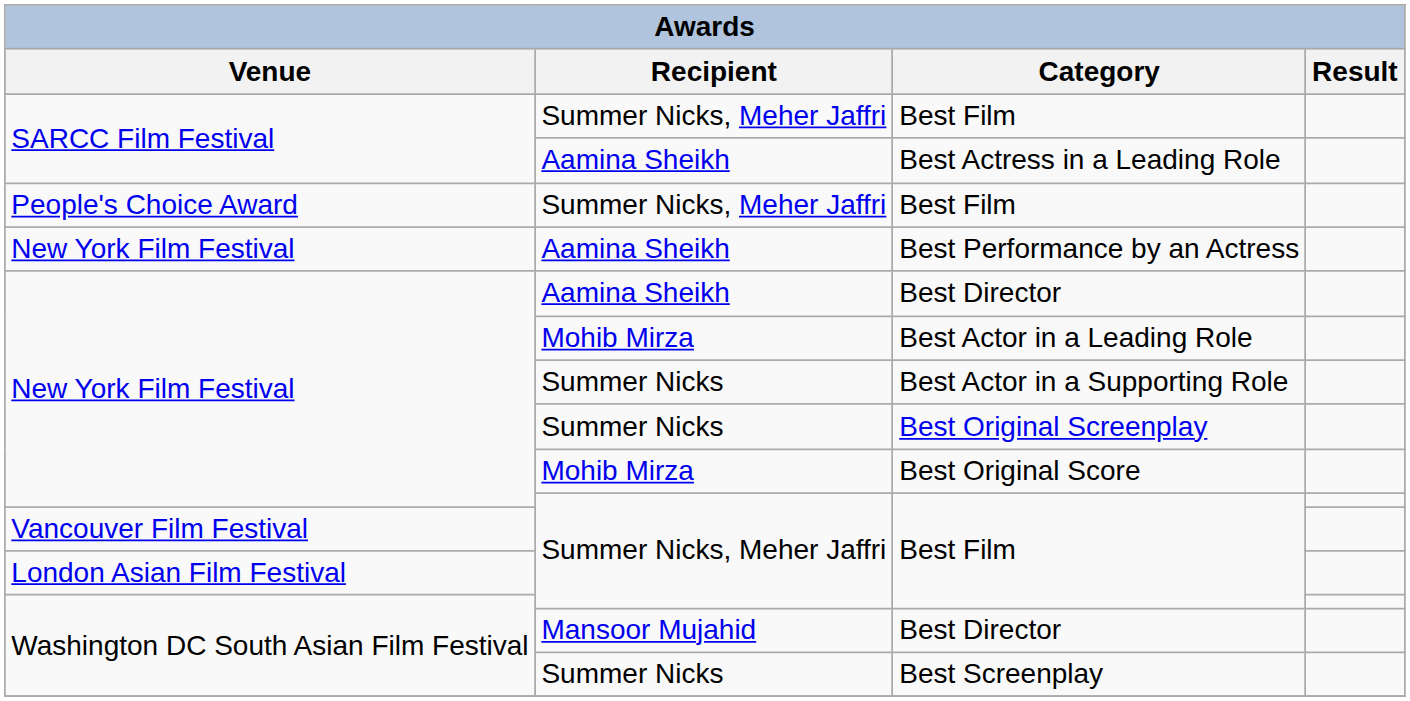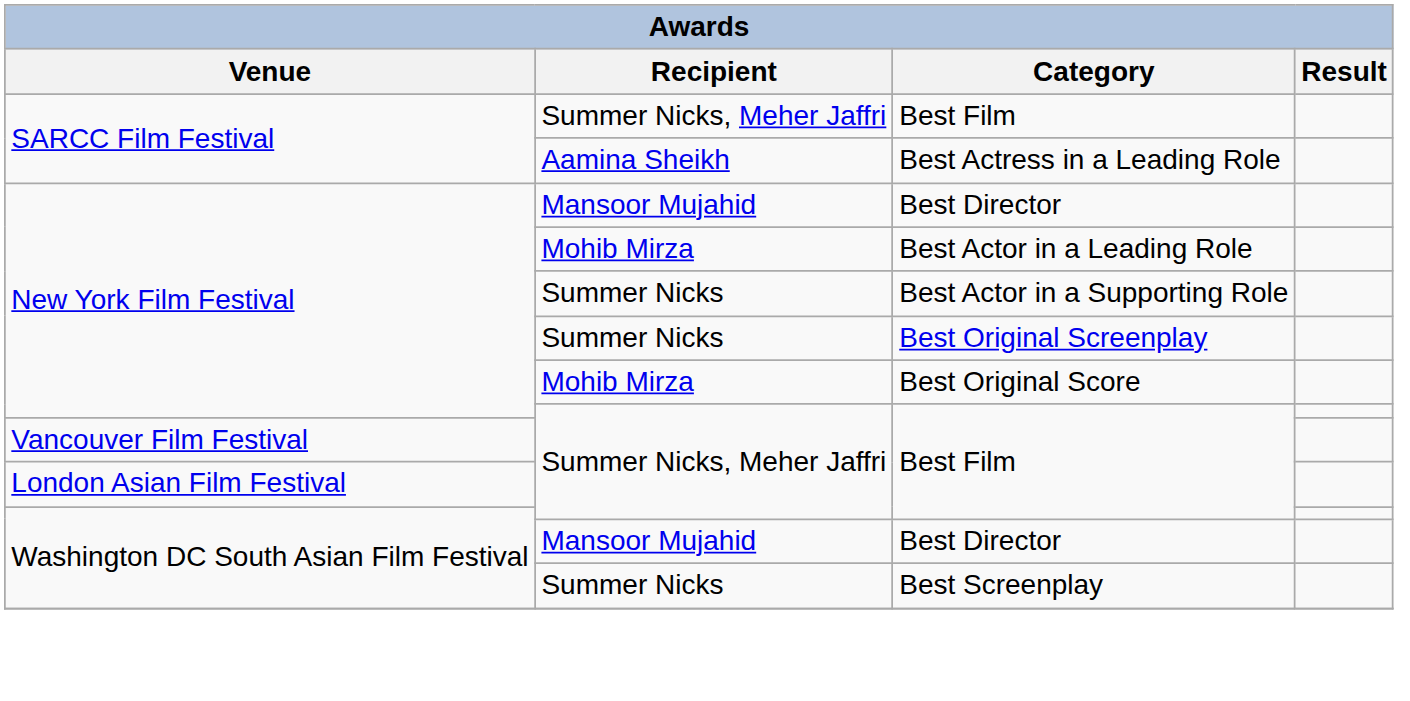 <table class="wikitable sortable">
 <tr>
 <th colspan="4" style="background: LightSteelBlue;">Awards</th>
 </tr>
 <tr style="background:#cccccc;">
 <th>Venue</th>
 <th>Recipient</th>
 <th>Category</th>
 <th>Result</th>
 </tr>
 <tr>
 <td rowspan="2"><a href='#'>SARCC Film Festival</a></td>
 <td>Summer Nicks, <a href='#'>Meher Jaffri</a></td>
 <td>Best Film</td>
 <td></td>
 </tr>
 <tr>
 <td><a href='#'>Aamina Sheikh</a></td>
 <td>Best Actress in a Leading Role</td>
 <td></td>
 </tr>
 <tr>
-<td><a href='#'>People's Choice Award</a></td>
-<td>Summer Nicks, <a href='#'>Meher Jaffri</a></td>
-<td>Best Film</td>
-<td></td>
-</tr>
-<tr>
-<td><a href='#'>New York Film Festival</a></td>
-<td><a href='#'>Aamina Sheikh</a></td>
-<td>Best Performance by an Actress</td>
-<td></td>
-</tr>
-<tr>
 <td rowspan="6"><a href='#'>New York Film Festival</a></td>
-<td><a href='#'>Aamina Sheikh</a></td>
+<td><a href='#'>Mansoor Mujahid</a></td>
 <td>Best Director</td>
 <td></td>
 </tr>
 <tr>
 <td><a href='#'>Mohib Mirza</a></td>
 <td>Best Actor in a Leading Role</td>
 <td></td>
 </tr>
 <tr>
 <td>Summer Nicks</td>
 <td>Best Actor in a Supporting Role</td>
 <td></td>
 </tr>
 <tr>
 <td>Summer Nicks</td>
 <td><a href='#'>Best Original Screenplay</a></td>
 <td></td>
 </tr>
 <tr>
 <td><a href='#'>Mohib Mirza</a></td>
 <td>Best Original Score</td>
 <td></td>
 </tr>
 <tr>
 <td rowspan="4">Summer Nicks, Meher Jaffri</td>
 <td rowspan="4">Best Film</td>
 <td></td>
 </tr>
 <tr>
 <td><a href='#'>Vancouver Film Festival</a></td>
 <td></td>
 </tr>
 <tr>
 <td><a href='#'>London Asian Film Festival</a></td>
 <td></td>
 </tr>
 <tr>
 <td rowspan="3">Washington DC South Asian Film Festival</td>
 <td></td>
 </tr>
 <tr>
 <td><a href='#'>Mansoor Mujahid</a></td>
 <td>Best Director</td>
 <td></td>
 </tr>
 <tr>
 <td>Summer Nicks</td>
 <td>Best Screenplay</td>
 <td></td>
 </tr>
 <tr>
 </tr>
 </table>
